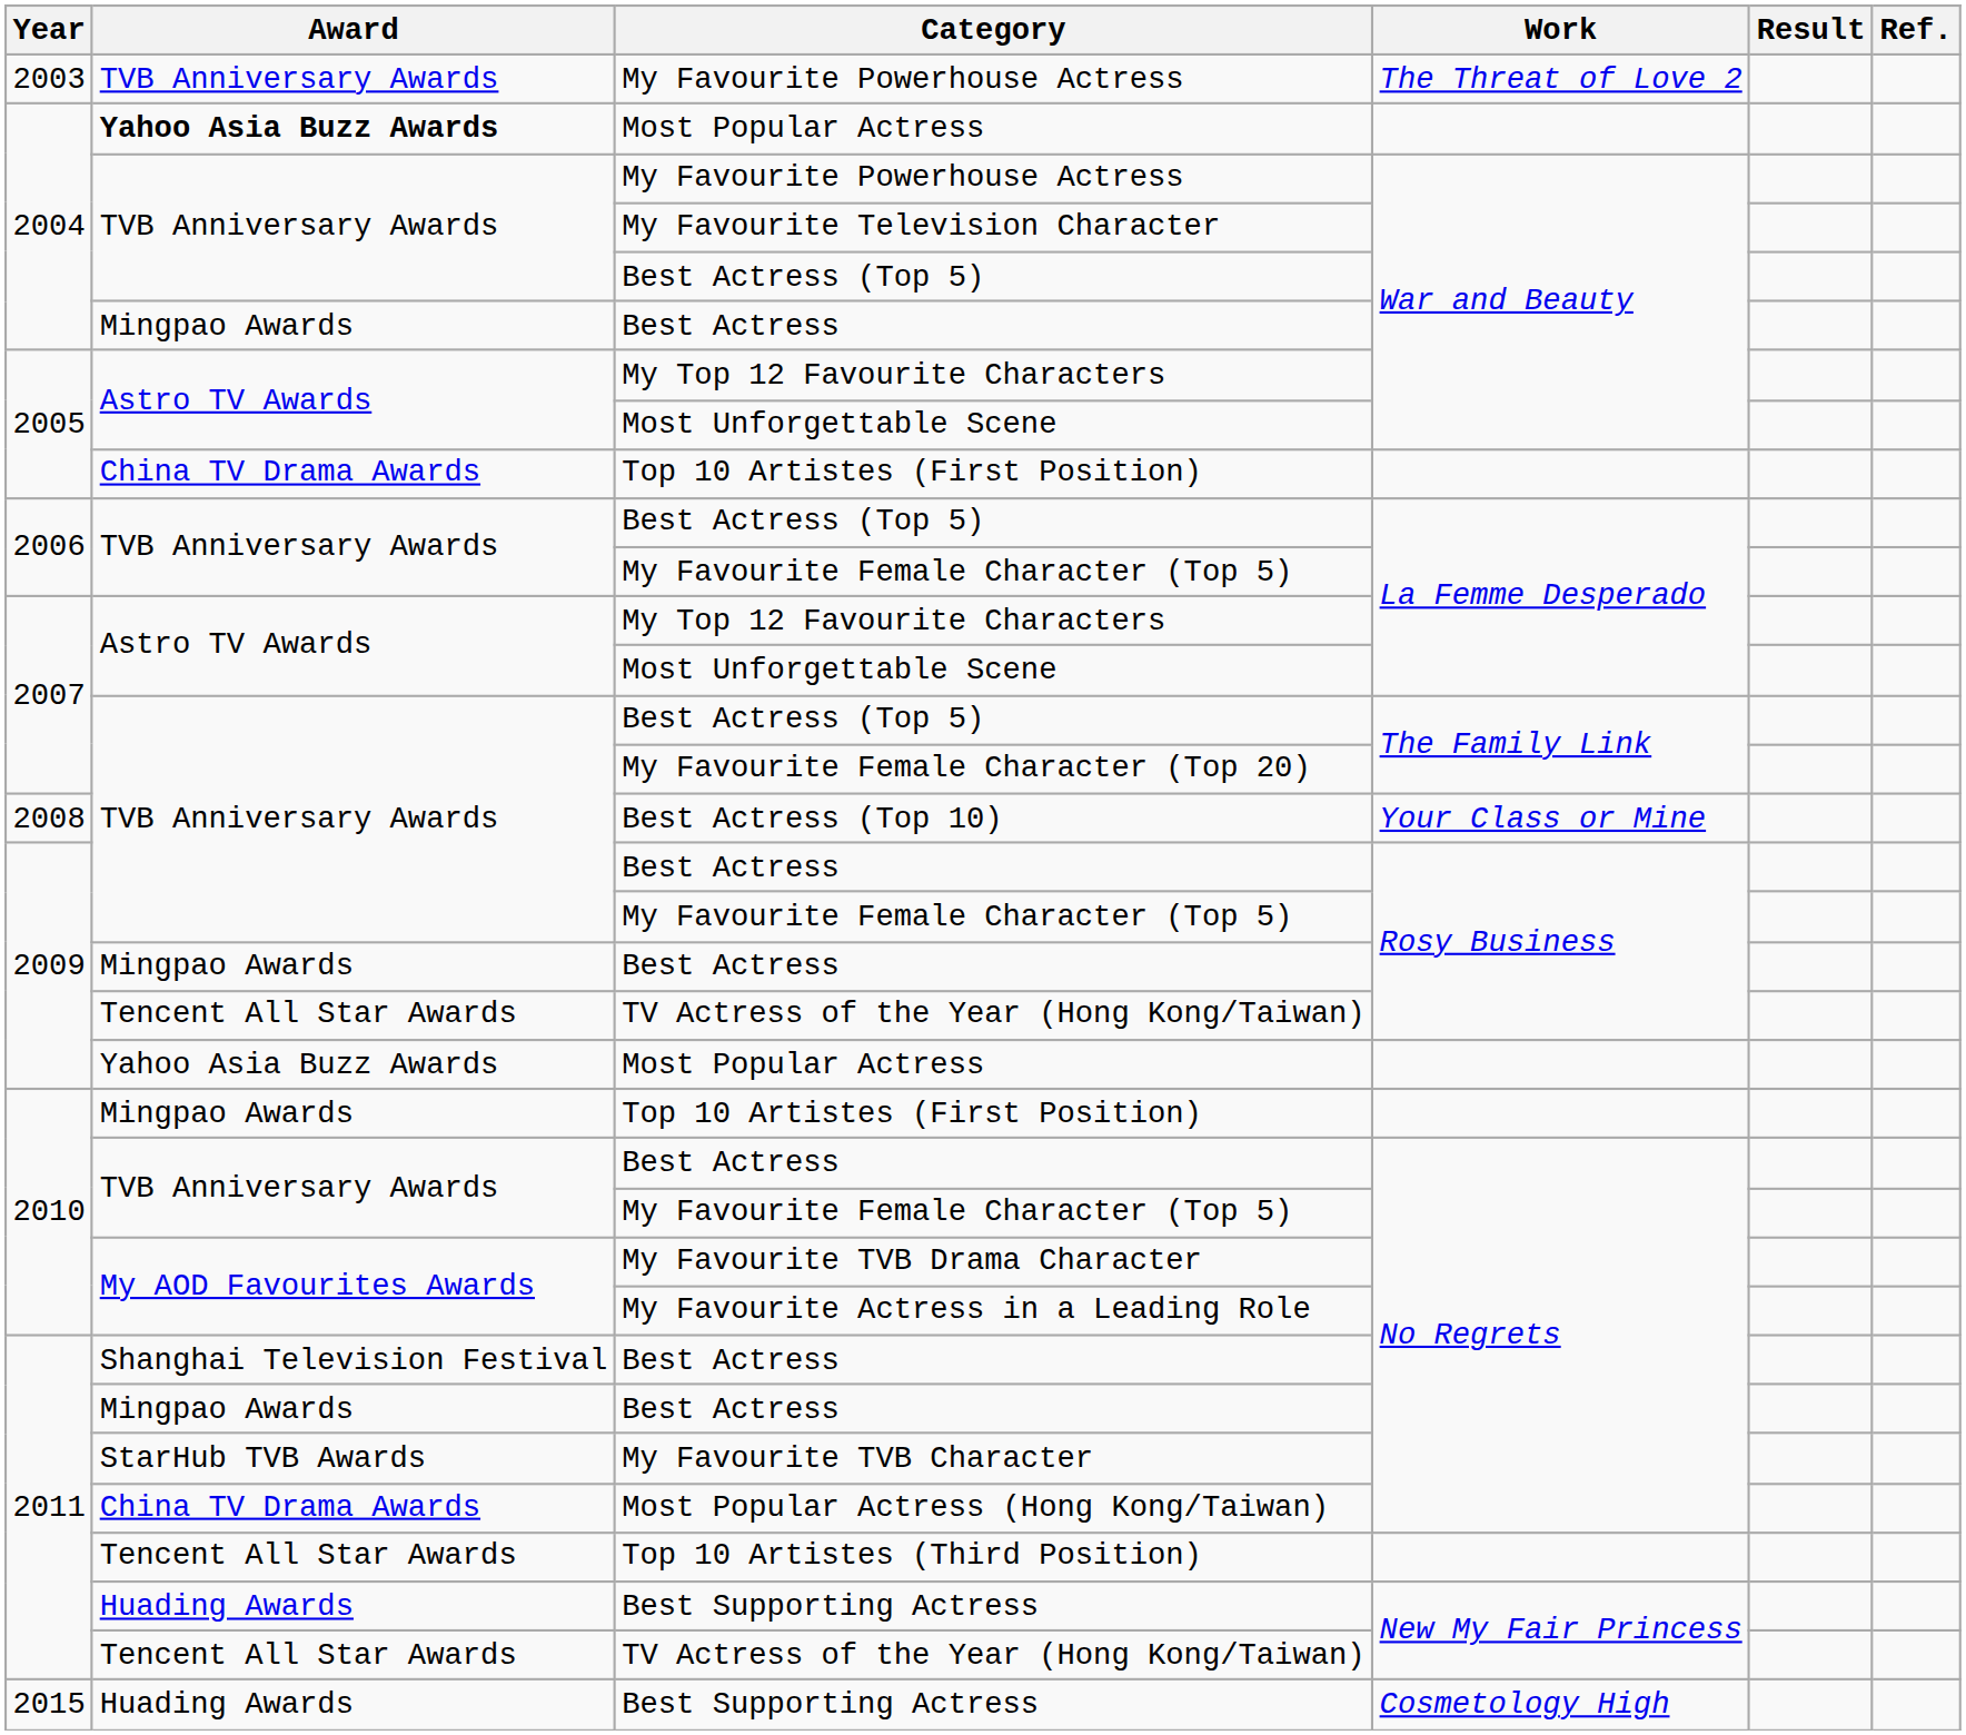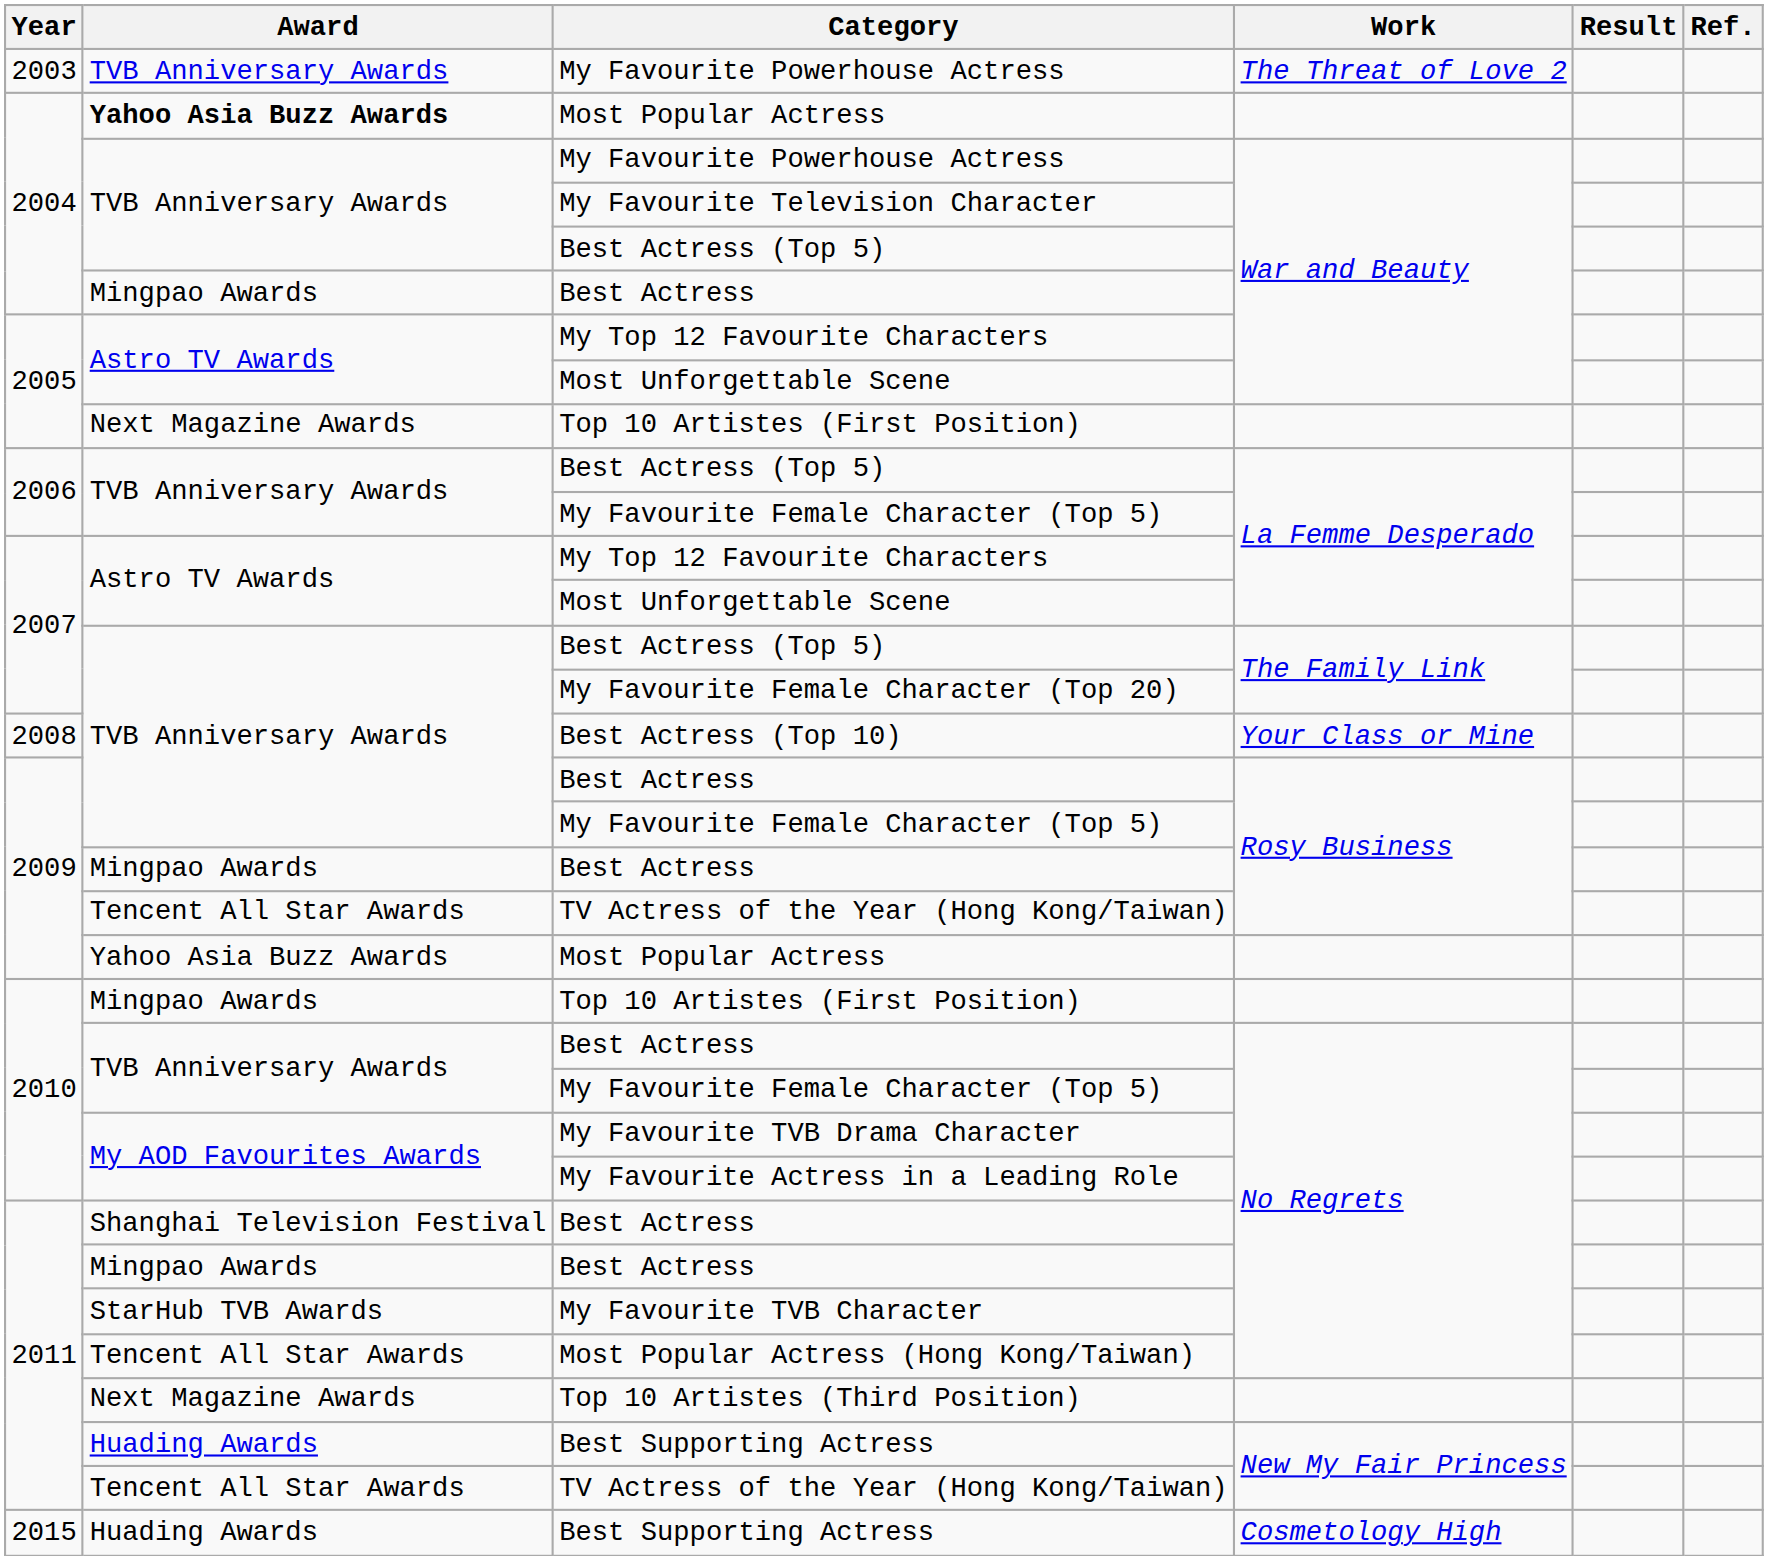 <table class="wikitable">
 <tr>
 <th>Year</th>
 <th>Award</th>
 <th>Category</th>
 <th>Work</th>
 <th>Result</th>
 <th>Ref.</th>
 </tr>
 <tr>
 <td>2003</td>
 <td><a href='#'>TVB Anniversary Awards</a></td>
 <td>My Favourite Powerhouse Actress</td>
 <td><em><a href='#'>The Threat of Love 2</a></em></td>
 <td></td>
 <td></td>
 </tr>
 <tr>
 <td rowspan="5">2004</td>
 <td><strong>Yahoo Asia Buzz Awards</strong></td>
 <td>Most Popular Actress</td>
 <td></td>
 <td></td>
 <td></td>
 </tr>
 <tr>
 <td rowspan="3">TVB Anniversary Awards</td>
 <td>My Favourite Powerhouse Actress</td>
 <td rowspan="6"><em><a href='#'>War and Beauty</a></em></td>
 <td></td>
 <td></td>
 </tr>
 <tr>
 <td>My Favourite Television Character</td>
 <td></td>
 <td></td>
 </tr>
 <tr>
 <td>Best Actress (Top 5)</td>
 <td></td>
 <td></td>
 </tr>
 <tr>
 <td>Mingpao Awards</td>
 <td>Best Actress</td>
 <td></td>
 <td></td>
 </tr>
 <tr>
 <td rowspan="3">2005</td>
 <td rowspan="2"><a href='#'>Astro TV Awards</a></td>
 <td>My Top 12 Favourite Characters</td>
 <td></td>
 <td></td>
 </tr>
 <tr>
 <td>Most Unforgettable Scene</td>
 <td></td>
 <td></td>
 </tr>
 <tr>
-<td><a href='#'>China TV Drama Awards</a></td>
+<td>Next Magazine Awards</td>
 <td>Top 10 Artistes (First Position)</td>
 <td></td>
 <td></td>
 <td></td>
 </tr>
 <tr>
 <td rowspan="2">2006</td>
 <td rowspan="2">TVB Anniversary Awards</td>
 <td>Best Actress (Top 5)</td>
 <td rowspan="4"><em><a href='#'>La Femme Desperado</a></em></td>
 <td></td>
 <td></td>
 </tr>
 <tr>
 <td>My Favourite Female Character (Top 5)</td>
 <td></td>
 <td></td>
 </tr>
 <tr>
 <td rowspan="4">2007</td>
 <td rowspan="2">Astro TV Awards</td>
 <td>My Top 12 Favourite Characters</td>
 <td></td>
 <td></td>
 </tr>
 <tr>
 <td>Most Unforgettable Scene</td>
 <td></td>
 <td></td>
 </tr>
 <tr>
 <td rowspan="5">TVB Anniversary Awards</td>
 <td>Best Actress (Top 5)</td>
 <td rowspan="2"><em><a href='#'>The Family Link</a></em></td>
 <td></td>
 <td></td>
 </tr>
 <tr>
 <td>My Favourite Female Character (Top 20)</td>
 <td></td>
 <td></td>
 </tr>
 <tr>
 <td>2008</td>
 <td>Best Actress (Top 10)</td>
 <td><em><a href='#'>Your Class or Mine</a></em></td>
 <td></td>
 <td></td>
 </tr>
 <tr>
 <td rowspan="5">2009</td>
 <td>Best Actress</td>
 <td rowspan="4"><em><a href='#'>Rosy Business</a></em></td>
 <td></td>
 <td></td>
 </tr>
 <tr>
 <td>My Favourite Female Character (Top 5)</td>
 <td></td>
 <td></td>
 </tr>
 <tr>
 <td>Mingpao Awards</td>
 <td>Best Actress</td>
 <td></td>
 <td></td>
 </tr>
 <tr>
 <td>Tencent All Star Awards</td>
 <td>TV Actress of the Year (Hong Kong/Taiwan)</td>
 <td></td>
 <td></td>
 </tr>
 <tr>
 <td>Yahoo Asia Buzz Awards</td>
 <td>Most Popular Actress</td>
 <td></td>
 <td></td>
 </tr>
 <tr>
 <td rowspan="5">2010</td>
 <td>Mingpao Awards</td>
 <td>Top 10 Artistes (First Position)</td>
 <td></td>
 <td></td>
 <td></td>
 </tr>
 <tr>
 <td rowspan="2">TVB Anniversary Awards</td>
 <td>Best Actress</td>
 <td rowspan="8"><em><a href='#'>No Regrets</a></em></td>
 <td></td>
 <td></td>
 </tr>
 <tr>
 <td>My Favourite Female Character (Top 5)</td>
 <td></td>
 <td></td>
 </tr>
 <tr>
 <td rowspan="2"><a href='#'>My AOD Favourites Awards</a></td>
 <td>My Favourite TVB Drama Character</td>
 <td></td>
 <td></td>
 </tr>
 <tr>
 <td>My Favourite Actress in a Leading Role</td>
 <td></td>
 <td></td>
 </tr>
 <tr>
 <td rowspan="7">2011</td>
 <td>Shanghai Television Festival</td>
 <td>Best Actress</td>
 <td></td>
 <td></td>
 </tr>
 <tr>
 <td>Mingpao Awards</td>
 <td>Best Actress</td>
 <td></td>
 <td></td>
 </tr>
 <tr>
 <td>StarHub TVB Awards</td>
 <td>My Favourite TVB Character</td>
 <td></td>
 <td></td>
 </tr>
 <tr>
-<td><a href='#'>China TV Drama Awards</a></td>
+<td>Tencent All Star Awards</td>
 <td>Most Popular Actress (Hong Kong/Taiwan)</td>
 <td></td>
 <td></td>
 </tr>
 <tr>
-<td>Tencent All Star Awards</td>
+<td>Next Magazine Awards</td>
 <td>Top 10 Artistes (Third Position)</td>
 <td></td>
 <td></td>
 <td></td>
 </tr>
 <tr>
 <td><a href='#'>Huading Awards</a></td>
 <td>Best Supporting Actress</td>
 <td rowspan="2"><em><a href='#'>New My Fair Princess</a></em></td>
 <td></td>
 <td></td>
 </tr>
 <tr>
 <td>Tencent All Star Awards</td>
 <td>TV Actress of the Year (Hong Kong/Taiwan)</td>
 <td></td>
 <td></td>
 </tr>
 <tr>
 <td>2015</td>
 <td>Huading Awards</td>
 <td>Best Supporting Actress</td>
 <td><em><a href='#'>Cosmetology High</a></em></td>
 <td></td>
 <td></td>
 </tr>
 </table>
